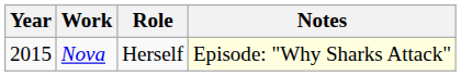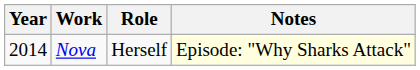 <table class="wikitable sortable">
 <tr>
 <th>Year</th>
 <th>Work</th>
 <th>Role</th>
 <th class="unsortable">Notes</th>
 </tr>
 <tr>
-<td>2015</td>
+<td>2014</td>
 <td><em><a href='#'>Nova</a></em></td>
 <td>Herself</td>
 <td style="background: lightyellow;">Episode: "Why Sharks Attack"</td>
 </tr>
 </table>
